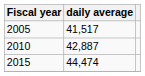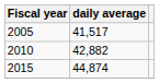 <table class="wikitable">
 <tr>
 <th>Fiscal year</th>
 <th>daily average</th>
 <th></th>
 </tr>
 <tr>
 <td>2005</td>
 <td>41,517</td>
 <td></td>
 </tr>
 <tr>
 <td>2010</td>
-<td>42,887</td>
+<td>42,882</td>
 <td></td>
 </tr>
 <tr>
 <td>2015</td>
-<td>44,474</td>
+<td>44,874</td>
 <td></td>
 </tr>
 <tr>
 </tr>
 </table>
